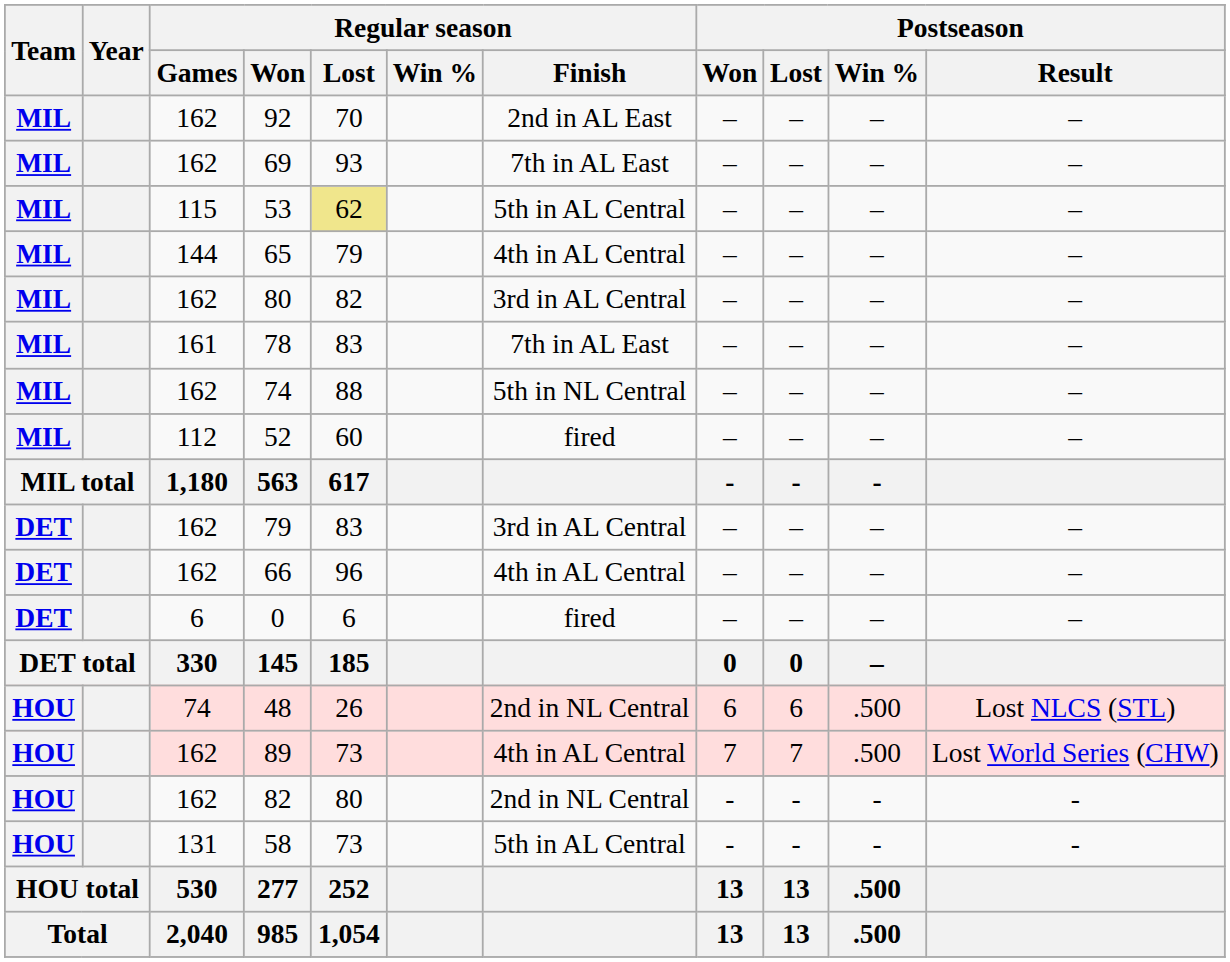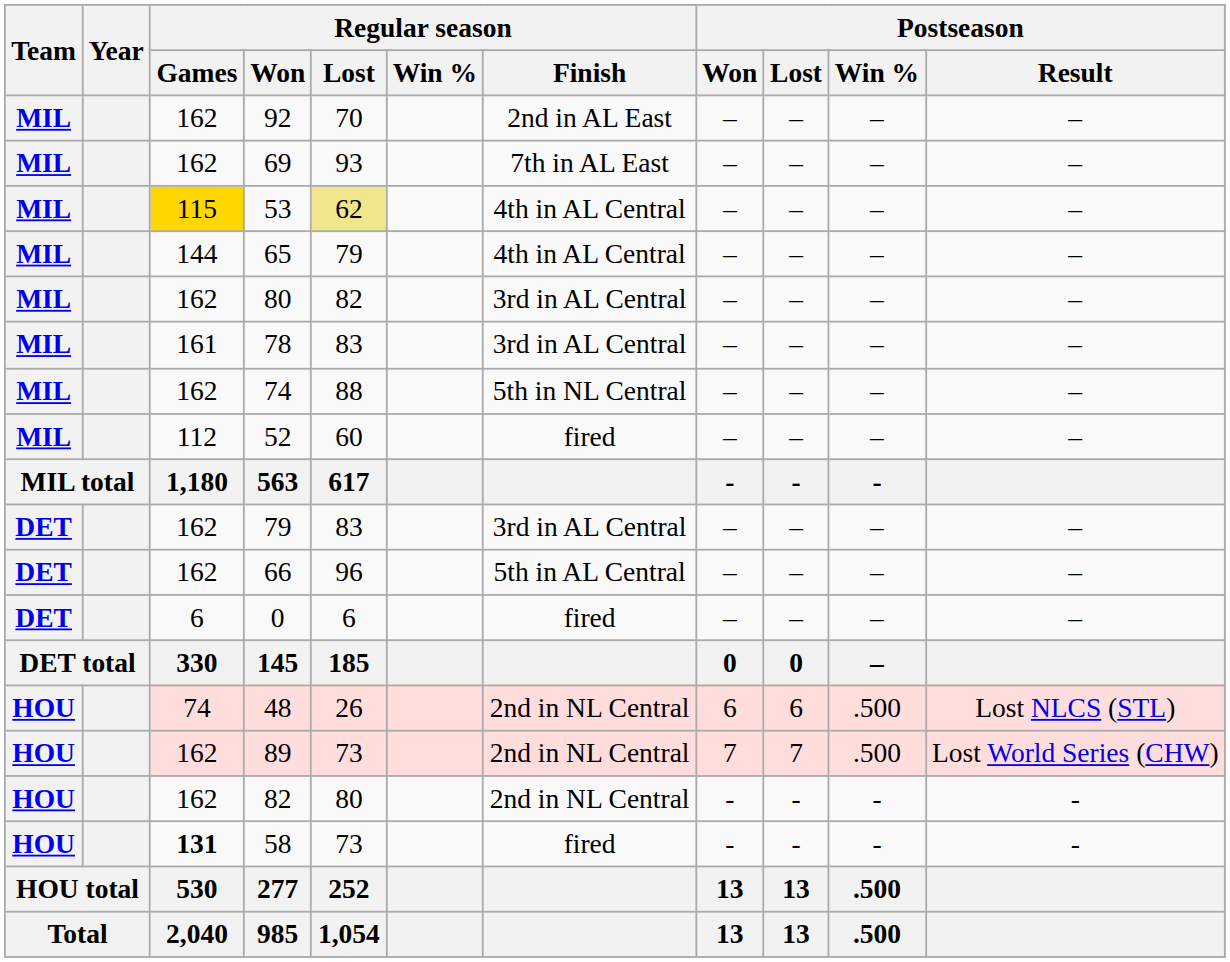 <table class="wikitable" style="font-size: 95%; text-align:center;">
 <tr>
 <th rowspan="2">Team</th>
 <th rowspan="2">Year</th>
 <th colspan="5">Regular season</th>
 <th colspan="4">Postseason</th>
 </tr>
 <tr>
 <th>Games</th>
 <th>Won</th>
 <th>Lost</th>
 <th>Win %</th>
 <th>Finish</th>
 <th>Won</th>
 <th>Lost</th>
 <th>Win %</th>
 <th>Result</th>
 </tr>
 <tr>
 <th><a href='#'>MIL</a></th>
 <th></th>
 <td>162</td>
 <td>92</td>
 <td>70</td>
 <td></td>
 <td>2nd in AL East</td>
 <td>–</td>
 <td>–</td>
 <td>–</td>
 <td>–</td>
 </tr>
 <tr>
 <th><a href='#'>MIL</a></th>
 <th></th>
 <td>162</td>
 <td>69</td>
 <td>93</td>
 <td></td>
 <td>7th in AL East</td>
 <td>–</td>
 <td>–</td>
 <td>–</td>
 <td>–</td>
 </tr>
 <tr>
 <th><a href='#'>MIL</a></th>
 <th></th>
-<td>115</td>
+<td style="background: gold;">115</td>
 <td>53</td>
 <td style="background: khaki;">62</td>
 <td></td>
-<td>5th in AL Central</td>
+<td>4th in AL Central</td>
 <td>–</td>
 <td>–</td>
 <td>–</td>
 <td>–</td>
 </tr>
 <tr>
 <th><a href='#'>MIL</a></th>
 <th></th>
 <td>144</td>
 <td>65</td>
 <td>79</td>
 <td></td>
 <td>4th in AL Central</td>
 <td>–</td>
 <td>–</td>
 <td>–</td>
 <td>–</td>
 </tr>
 <tr>
 <th><a href='#'>MIL</a></th>
 <th></th>
 <td>162</td>
 <td>80</td>
 <td>82</td>
 <td></td>
 <td>3rd in AL Central</td>
 <td>–</td>
 <td>–</td>
 <td>–</td>
 <td>–</td>
 </tr>
 <tr>
 <th><a href='#'>MIL</a></th>
 <th></th>
 <td>161</td>
 <td>78</td>
 <td>83</td>
 <td></td>
-<td>7th in AL East</td>
+<td>3rd in AL Central</td>
 <td>–</td>
 <td>–</td>
 <td>–</td>
 <td>–</td>
 </tr>
 <tr>
 <th><a href='#'>MIL</a></th>
 <th></th>
 <td>162</td>
 <td>74</td>
 <td>88</td>
 <td></td>
 <td>5th in NL Central</td>
 <td>–</td>
 <td>–</td>
 <td>–</td>
 <td>–</td>
 </tr>
 <tr>
 <th><a href='#'>MIL</a></th>
 <th></th>
 <td>112</td>
 <td>52</td>
 <td>60</td>
 <td></td>
 <td>fired</td>
 <td>–</td>
 <td>–</td>
 <td>–</td>
 <td>–</td>
 </tr>
 <tr>
 <th colspan="2">MIL total</th>
 <th>1,180</th>
 <th>563</th>
 <th>617</th>
 <th></th>
 <th></th>
 <th>-</th>
 <th>-</th>
 <th>-</th>
 <th></th>
 </tr>
 <tr>
 <th><a href='#'>DET</a></th>
 <th></th>
 <td>162</td>
 <td>79</td>
 <td>83</td>
 <td></td>
 <td>3rd in AL Central</td>
 <td>–</td>
 <td>–</td>
 <td>–</td>
 <td>–</td>
 </tr>
 <tr>
 <th><a href='#'>DET</a></th>
 <th></th>
 <td>162</td>
 <td>66</td>
 <td>96</td>
 <td></td>
-<td>4th in AL Central</td>
+<td>5th in AL Central</td>
 <td>–</td>
 <td>–</td>
 <td>–</td>
 <td>–</td>
 </tr>
 <tr>
 <th><a href='#'>DET</a></th>
 <th></th>
 <td>6</td>
 <td>0</td>
 <td>6</td>
 <td></td>
 <td>fired</td>
 <td>–</td>
 <td>–</td>
 <td>–</td>
 <td>–</td>
 </tr>
 <tr>
 <th colspan="2">DET total</th>
 <th>330</th>
 <th>145</th>
 <th>185</th>
 <th></th>
 <th></th>
 <th>0</th>
 <th>0</th>
 <th>–</th>
 <th></th>
 </tr>
 <tr style="background:#fdd">
 <th><a href='#'>HOU</a></th>
 <th></th>
 <td>74</td>
 <td>48</td>
 <td>26</td>
 <td></td>
 <td>2nd in NL Central</td>
 <td>6</td>
 <td>6</td>
 <td>.500</td>
 <td>Lost <a href='#'>NLCS</a> (<a href='#'>STL</a>)</td>
 </tr>
 <tr style="background:#fdd">
 <th><a href='#'>HOU</a></th>
 <th></th>
 <td>162</td>
 <td>89</td>
 <td>73</td>
 <td></td>
-<td>4th in AL Central</td>
+<td>2nd in NL Central</td>
 <td>7</td>
 <td>7</td>
 <td>.500</td>
 <td>Lost <a href='#'>World Series</a> (<a href='#'>CHW</a>)</td>
 </tr>
 <tr>
 <th><a href='#'>HOU</a></th>
 <th></th>
 <td>162</td>
 <td>82</td>
 <td>80</td>
 <td></td>
 <td>2nd in NL Central</td>
 <td>-</td>
 <td>-</td>
 <td>-</td>
 <td>-</td>
 </tr>
 <tr>
 <th><a href='#'>HOU</a></th>
 <th></th>
-<td>131</td>
+<td><strong>131</strong></td>
 <td>58</td>
 <td>73</td>
 <td></td>
-<td>5th in AL Central</td>
+<td>fired</td>
 <td>-</td>
 <td>-</td>
 <td>-</td>
 <td>-</td>
 </tr>
 <tr>
 <th colspan="2">HOU total</th>
 <th>530</th>
 <th>277</th>
 <th>252</th>
 <th></th>
 <th></th>
 <th>13</th>
 <th>13</th>
 <th>.500</th>
 <th></th>
 </tr>
 <tr>
 <th colspan="2">Total</th>
 <th>2,040</th>
 <th>985</th>
 <th>1,054</th>
 <th></th>
 <th></th>
 <th>13</th>
 <th>13</th>
 <th>.500</th>
 <th></th>
 </tr>
 </table>
